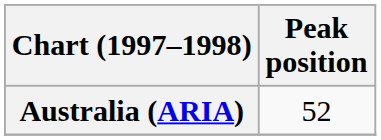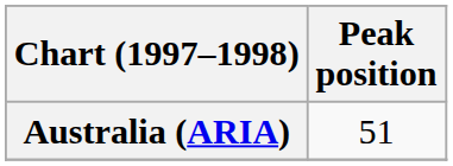 <table class="wikitable sortable plainrowheaders" style="text-align:center">
 <tr>
 <th>Chart (1997–1998)</th>
 <th>Peak<br>position</th>
 </tr>
 <tr>
 <th scope="row">Australia (<a href='#'>ARIA</a>)</th>
-<td>52</td>
+<td>51</td>
 </tr>
 <tr>
 </tr>
 <tr>
 </tr>
 <tr>
 </tr>
 <tr>
 </tr>
 <tr>
 </tr>
 <tr>
 </tr>
 <tr>
 </tr>
 </table>
